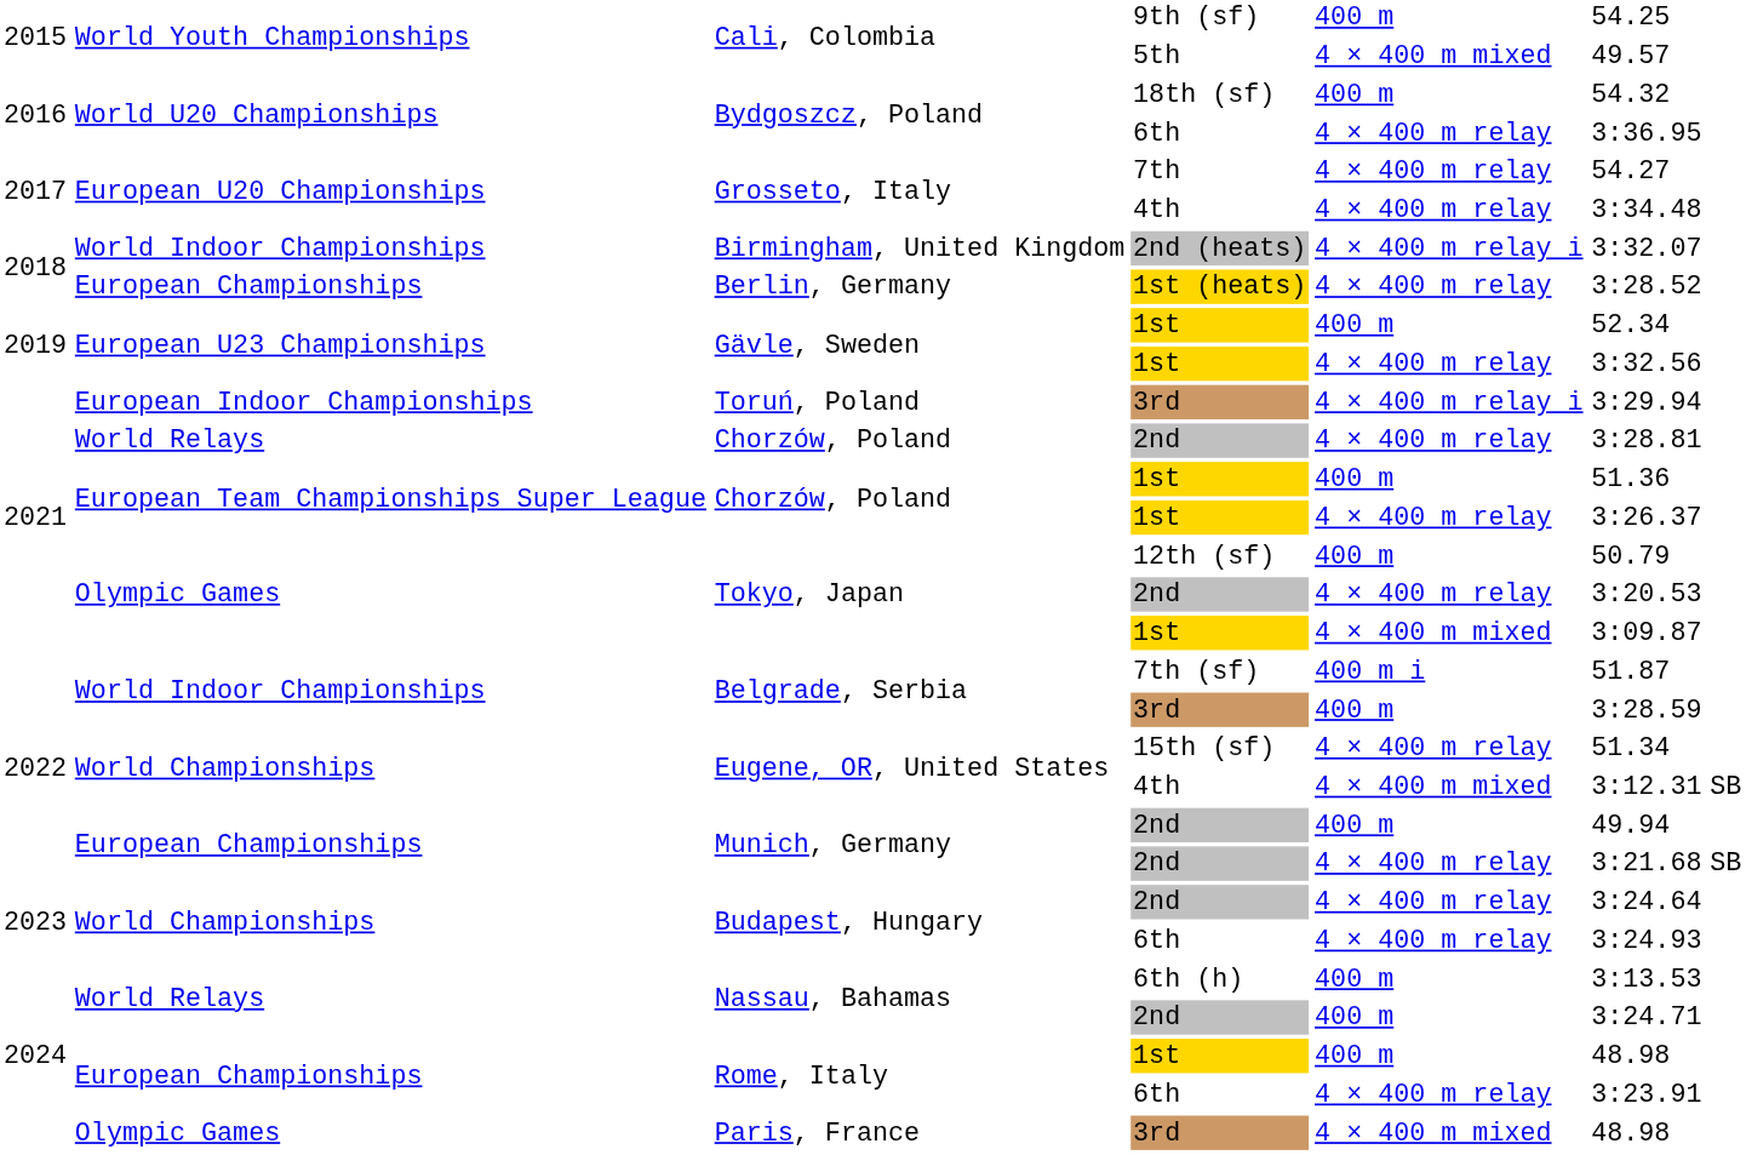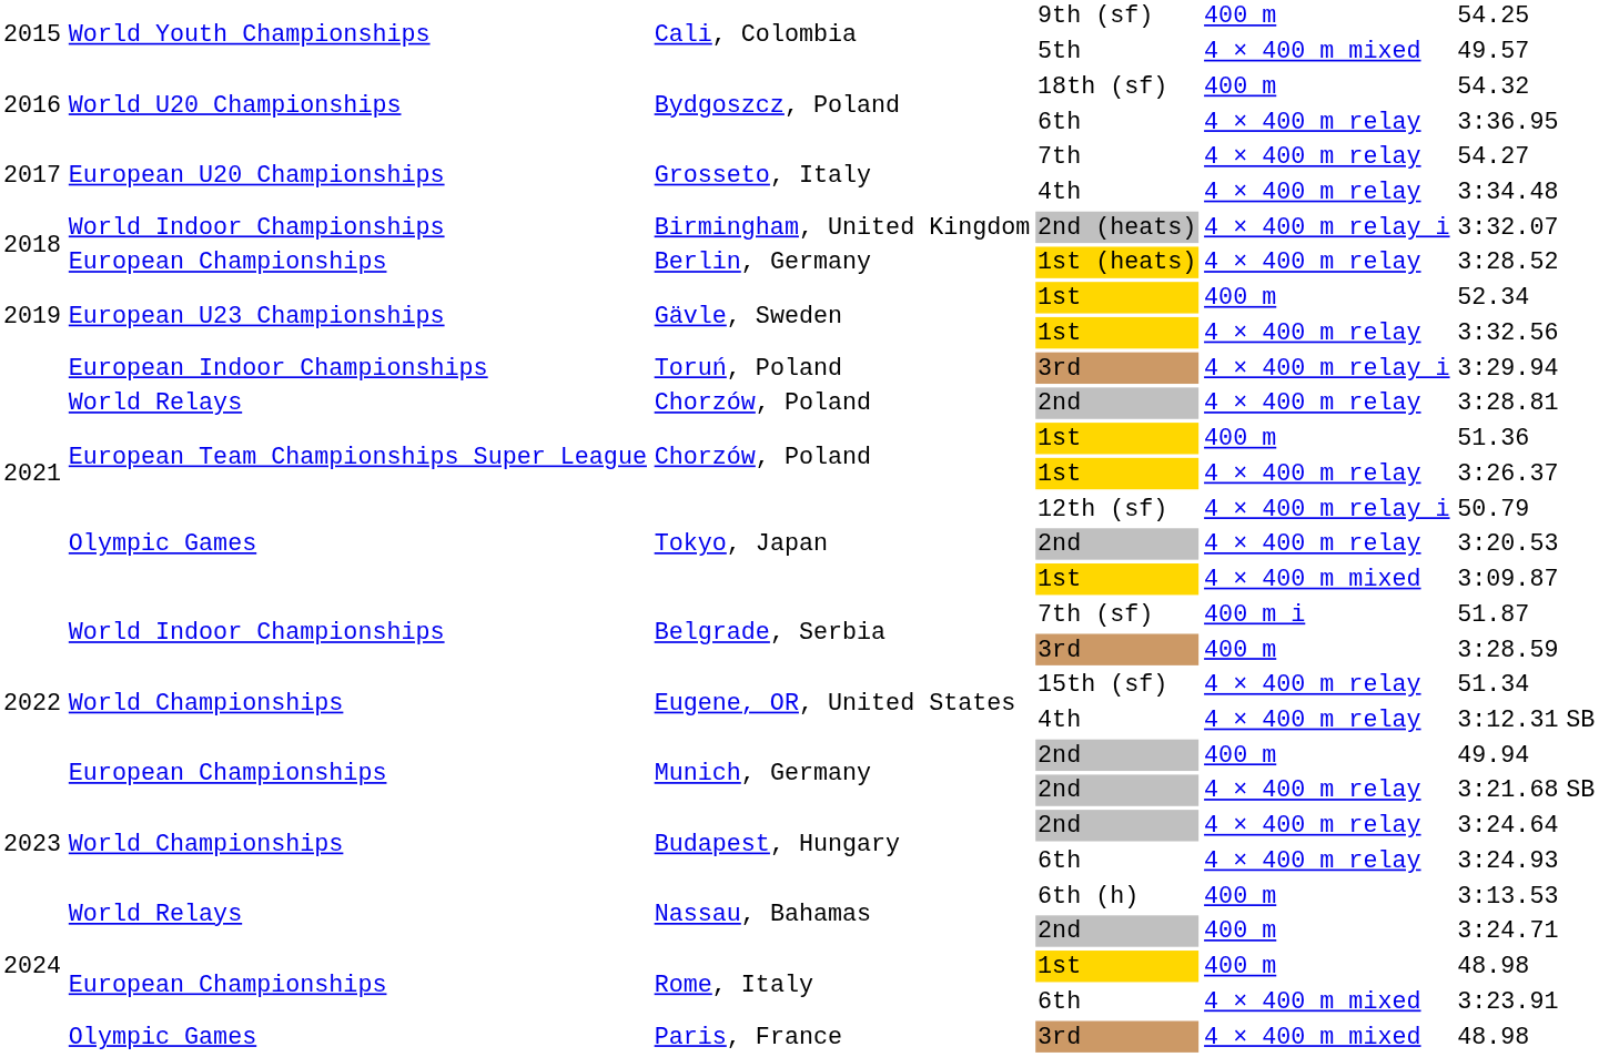 <table>
 <tr>
 <td rowspan=2>2015</td>
 <td rowspan=2><a href='#'>World Youth Championships</a></td>
 <td rowspan=2><a href='#'>Cali</a>, Colombia</td>
 <td>9th (sf)</td>
 <td><a href='#'>400 m</a></td>
 <td>54.25</td>
 <td></td>
 </tr>
 <tr>
 <td>5th</td>
 <td><a href='#'>4 × 400 m mixed</a></td>
 <td>49.57</td>
 <td></td>
 </tr>
 <tr>
 <td rowspan=2>2016</td>
 <td rowspan=2><a href='#'>World U20 Championships</a></td>
 <td rowspan=2><a href='#'>Bydgoszcz</a>, Poland</td>
 <td>18th (sf)</td>
 <td><a href='#'>400 m</a></td>
 <td>54.32</td>
 <td></td>
 </tr>
 <tr>
 <td>6th</td>
 <td><a href='#'>4 × 400 m relay</a></td>
 <td>3:36.95</td>
 <td></td>
 </tr>
 <tr>
 <td rowspan=2>2017</td>
 <td rowspan=2><a href='#'>European U20 Championships</a></td>
 <td rowspan=2><a href='#'>Grosseto</a>, Italy</td>
 <td>7th</td>
 <td><a href='#'>4 × 400 m relay</a></td>
 <td>54.27</td>
 <td></td>
 </tr>
 <tr>
 <td>4th</td>
 <td><a href='#'>4 × 400 m relay</a></td>
 <td>3:34.48</td>
 <td></td>
 </tr>
 <tr>
 <td rowspan=2>2018</td>
 <td><a href='#'>World Indoor Championships</a></td>
 <td><a href='#'>Birmingham</a>, United Kingdom</td>
 <td bgcolor=silver>2nd (heats)</td>
 <td><a href='#'>4 × 400 m relay i</a></td>
 <td>3:32.07</td>
 <td></td>
 </tr>
 <tr>
 <td><a href='#'>European Championships</a></td>
 <td><a href='#'>Berlin</a>, Germany</td>
 <td bgcolor=gold>1st (heats)</td>
 <td><a href='#'>4 × 400 m relay</a></td>
 <td>3:28.52</td>
 <td></td>
 </tr>
 <tr>
 <td rowspan=2>2019</td>
 <td rowspan=2><a href='#'>European U23 Championships</a></td>
 <td rowspan=2><a href='#'>Gävle</a>, Sweden</td>
 <td bgcolor=gold>1st</td>
 <td><a href='#'>400 m</a></td>
 <td>52.34</td>
 <td></td>
 </tr>
 <tr>
 <td bgcolor=gold>1st</td>
 <td><a href='#'>4 × 400 m relay</a></td>
 <td>3:32.56</td>
 <td></td>
 </tr>
 <tr>
 <td rowspan=7>2021</td>
 <td><a href='#'>European Indoor Championships</a></td>
 <td><a href='#'>Toruń</a>, Poland</td>
 <td bgcolor=cc9966>3rd</td>
 <td><a href='#'>4 × 400 m relay i</a></td>
 <td>3:29.94</td>
 <td></td>
 </tr>
 <tr>
 <td><a href='#'>World Relays</a></td>
 <td><a href='#'>Chorzów</a>, Poland</td>
 <td bgcolor=silver>2nd</td>
 <td><a href='#'>4 × 400 m relay</a></td>
 <td>3:28.81</td>
 <td></td>
 </tr>
 <tr>
 <td rowspan=2><a href='#'>European Team Championships Super League</a></td>
 <td rowspan=2><a href='#'>Chorzów</a>, Poland</td>
 <td bgcolor=gold>1st</td>
 <td><a href='#'>400 m</a></td>
 <td>51.36</td>
 <td></td>
 </tr>
 <tr>
 <td bgcolor=gold>1st</td>
 <td><a href='#'>4 × 400 m relay</a></td>
 <td>3:26.37</td>
 <td></td>
 </tr>
 <tr>
 <td rowspan=3><a href='#'>Olympic Games</a></td>
 <td rowspan=3><a href='#'>Tokyo</a>, Japan</td>
 <td>12th (sf)</td>
-<td><a href='#'>400 m</a></td>
+<td><a href='#'>4 × 400 m relay i</a></td>
 <td>50.79</td>
 <td></td>
 </tr>
 <tr>
 <td bgcolor=silver>2nd</td>
 <td data-sort-value="1600 relay"><a href='#'>4 × 400 m relay</a></td>
 <td data-sort-value=200.53>3:20.53</td>
 <td></td>
 </tr>
 <tr>
 <td bgcolor=gold>1st</td>
 <td><a href='#'>4 × 400 m mixed</a></td>
 <td>3:09.87</td>
 <td> </td>
 </tr>
 <tr>
 <td rowspan=6>2022</td>
 <td rowspan=2><a href='#'>World Indoor Championships</a></td>
 <td rowspan=2><a href='#'>Belgrade</a>, Serbia</td>
 <td>7th (sf)</td>
 <td><a href='#'>400 m i</a></td>
 <td>51.87</td>
 <td></td>
 </tr>
 <tr>
 <td bgcolor=cc9966>3rd</td>
 <td><a href='#'>400 m</a></td>
 <td>3:28.59</td>
 <td></td>
 </tr>
 <tr>
 <td rowspan=2><a href='#'>World Championships</a></td>
 <td rowspan=2><a href='#'>Eugene, OR</a>, United States</td>
 <td>15th (sf)</td>
 <td><a href='#'>4 × 400 m relay</a></td>
 <td>51.34</td>
 <td></td>
 </tr>
 <tr>
 <td>4th</td>
-<td><a href='#'>4 × 400 m mixed</a></td>
+<td><a href='#'>4 × 400 m relay</a></td>
 <td>3:12.31</td>
 <td>SB</td>
 </tr>
 <tr>
 <td rowspan=2><a href='#'>European Championships</a></td>
 <td rowspan=2><a href='#'>Munich</a>, Germany</td>
 <td bgcolor=silver>2nd</td>
 <td><a href='#'>400 m</a></td>
 <td>49.94</td>
 <td></td>
 </tr>
 <tr>
 <td bgcolor=silver>2nd</td>
 <td><a href='#'>4 × 400 m relay</a></td>
 <td>3:21.68</td>
 <td>SB</td>
 </tr>
 <tr>
 <td rowspan=2>2023</td>
 <td rowspan=2><a href='#'>World Championships</a></td>
 <td rowspan=2><a href='#'>Budapest</a>, Hungary</td>
 <td bgcolor=silver>2nd</td>
 <td data-sort-value="1600 relay"><a href='#'>4 × 400 m relay</a></td>
 <td>3:24.64</td>
 <td></td>
 </tr>
 <tr>
 <td>6th</td>
 <td><a href='#'>4 × 400 m relay</a></td>
 <td>3:24.93</td>
 <td></td>
 </tr>
 <tr>
 <td rowspan=5>2024</td>
 <td rowspan=2><a href='#'>World Relays</a></td>
 <td rowspan=2><a href='#'>Nassau</a>, Bahamas</td>
 <td>6th (h)</td>
 <td><a href='#'>400 m</a></td>
 <td>3:13.53</td>
 <td></td>
 </tr>
 <tr>
 <td bgcolor=silver>2nd</td>
 <td><a href='#'>400 m</a></td>
 <td>3:24.71</td>
 <td></td>
 </tr>
 <tr>
 <td rowspan=2><a href='#'>European Championships</a></td>
 <td rowspan=2><a href='#'>Rome</a>, Italy</td>
 <td bgcolor=gold>1st</td>
 <td><a href='#'>400 m</a></td>
 <td>48.98</td>
 <td></td>
 </tr>
 <tr>
 <td>6th</td>
-<td><a href='#'>4 × 400 m relay</a></td>
+<td><a href='#'>4 × 400 m mixed</a></td>
 <td>3:23.91</td>
 <td></td>
 </tr>
 <tr>
 <td><a href='#'>Olympic Games</a></td>
 <td><a href='#'>Paris</a>, France</td>
 <td bgcolor=cc9966>3rd</td>
 <td><a href='#'>4 × 400 m mixed</a></td>
 <td>48.98</td>
 <td></td>
 </tr>
 </table>
